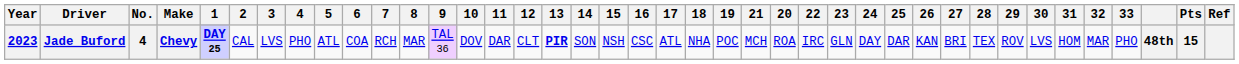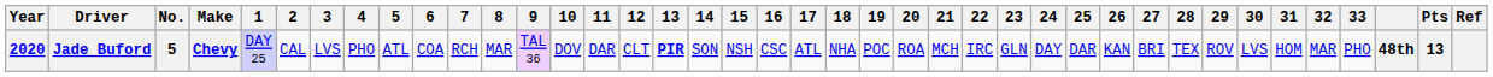 <table class="wikitable" style="text-align:center; font-size:75%">
 <tr>
 <th>Year</th>
 <th>Driver</th>
 <th>No.</th>
 <th>Make</th>
 <th>1</th>
 <th>2</th>
 <th>3</th>
 <th>4</th>
 <th>5</th>
 <th>6</th>
 <th>7</th>
 <th>8</th>
 <th>9</th>
 <th>10</th>
 <th>11</th>
 <th>12</th>
 <th>13</th>
 <th>14</th>
 <th>15</th>
 <th>16</th>
 <th>17</th>
 <th>18</th>
 <th>19</th>
+<th>20</th>
 <th>21</th>
-<th>20</th>
 <th>22</th>
 <th>23</th>
 <th>24</th>
 <th>25</th>
 <th>26</th>
 <th>27</th>
 <th>28</th>
 <th>29</th>
 <th>30</th>
 <th>31</th>
 <th>32</th>
 <th>33</th>
 <th></th>
 <th>Pts</th>
 <th>Ref</th>
 </tr>
 <tr>
-<th><a href='#'>2023</a></th>
+<th><a href='#'>2020</a></th>
 <th><a href='#'>Jade Buford</a></th>
-<th>4</th>
+<th>5</th>
 <th><a href='#'>Chevy</a></th>
-<td style="background:#CFCFFF;"><strong><a href='#'>DAY</a><br><small>25</small></strong></td>
+<td style="background:#CFCFFF;"><a href='#'>DAY</a><br><small>25</small></td>
 <td><a href='#'>CAL</a></td>
 <td><a href='#'>LVS</a></td>
 <td><a href='#'>PHO</a></td>
 <td><a href='#'>ATL</a></td>
 <td><a href='#'>COA</a></td>
 <td><a href='#'>RCH</a></td>
 <td><a href='#'>MAR</a></td>
 <td style="background:#EFCFFF;"><a href='#'>TAL</a><br><small>36</small></td>
 <td><a href='#'>DOV</a></td>
 <td><a href='#'>DAR</a></td>
 <td><a href='#'>CLT</a></td>
 <td><strong><a href='#'>PIR</a></strong></td>
 <td><a href='#'>SON</a></td>
 <td><a href='#'>NSH</a></td>
 <td><a href='#'>CSC</a></td>
 <td><a href='#'>ATL</a></td>
 <td><a href='#'>NHA</a></td>
 <td><a href='#'>POC</a></td>
+<td><a href='#'>ROA</a></td>
 <td><a href='#'>MCH</a></td>
-<td><a href='#'>ROA</a></td>
 <td><a href='#'>IRC</a></td>
 <td><a href='#'>GLN</a></td>
 <td><a href='#'>DAY</a></td>
 <td><a href='#'>DAR</a></td>
 <td><a href='#'>KAN</a></td>
 <td><a href='#'>BRI</a></td>
 <td><a href='#'>TEX</a></td>
 <td><a href='#'>ROV</a></td>
 <td><a href='#'>LVS</a></td>
 <td><a href='#'>HOM</a></td>
 <td><a href='#'>MAR</a></td>
 <td><a href='#'>PHO</a></td>
 <th>48th</th>
-<th>15</th>
+<th>13</th>
 <th></th>
 </tr>
 </table>
